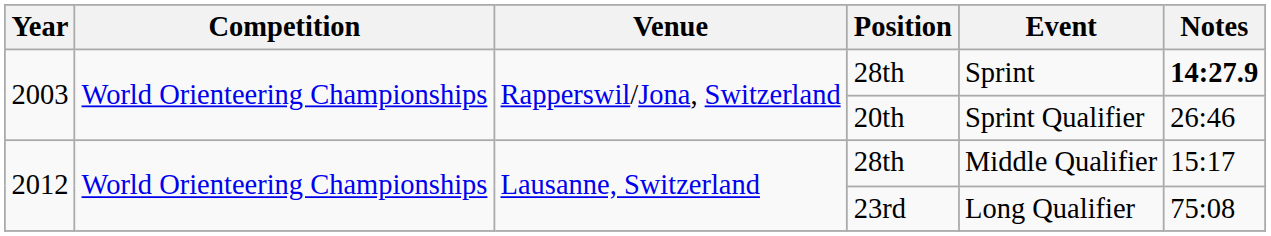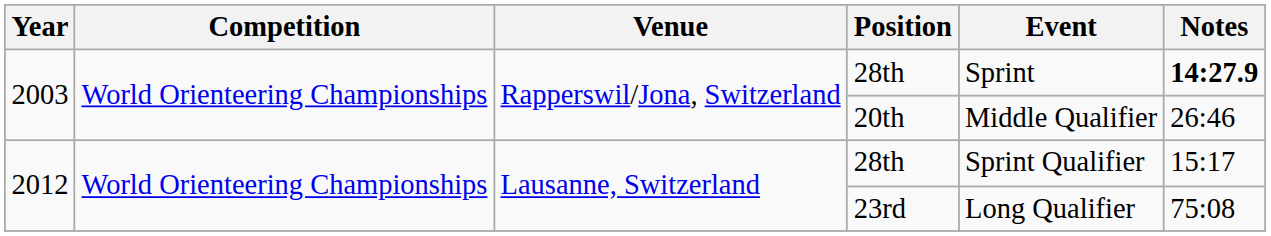 <table class=wikitable>
 <tr>
 <th>Year</th>
 <th>Competition</th>
 <th>Venue</th>
 <th>Position</th>
 <th>Event</th>
 <th>Notes</th>
 </tr>
 <tr>
 <td rowspan=2>2003</td>
 <td rowspan=2><a href='#'>World Orienteering Championships</a></td>
 <td rowspan=2><a href='#'>Rapperswil</a>/<a href='#'>Jona</a>, <a href='#'>Switzerland</a></td>
 <td>28th</td>
 <td>Sprint</td>
 <td><strong>14:27.9</strong></td>
 </tr>
 <tr>
 <td>20th</td>
-<td>Sprint Qualifier</td>
+<td>Middle Qualifier</td>
 <td>26:46</td>
 </tr>
 <tr>
 <td rowspan=2>2012</td>
 <td rowspan=2><a href='#'>World Orienteering Championships</a></td>
 <td rowspan=2><a href='#'>Lausanne, Switzerland</a></td>
 <td>28th</td>
-<td>Middle Qualifier</td>
+<td>Sprint Qualifier</td>
 <td>15:17</td>
 </tr>
 <tr>
 <td>23rd</td>
 <td>Long Qualifier</td>
 <td>75:08</td>
 </tr>
 </table>
